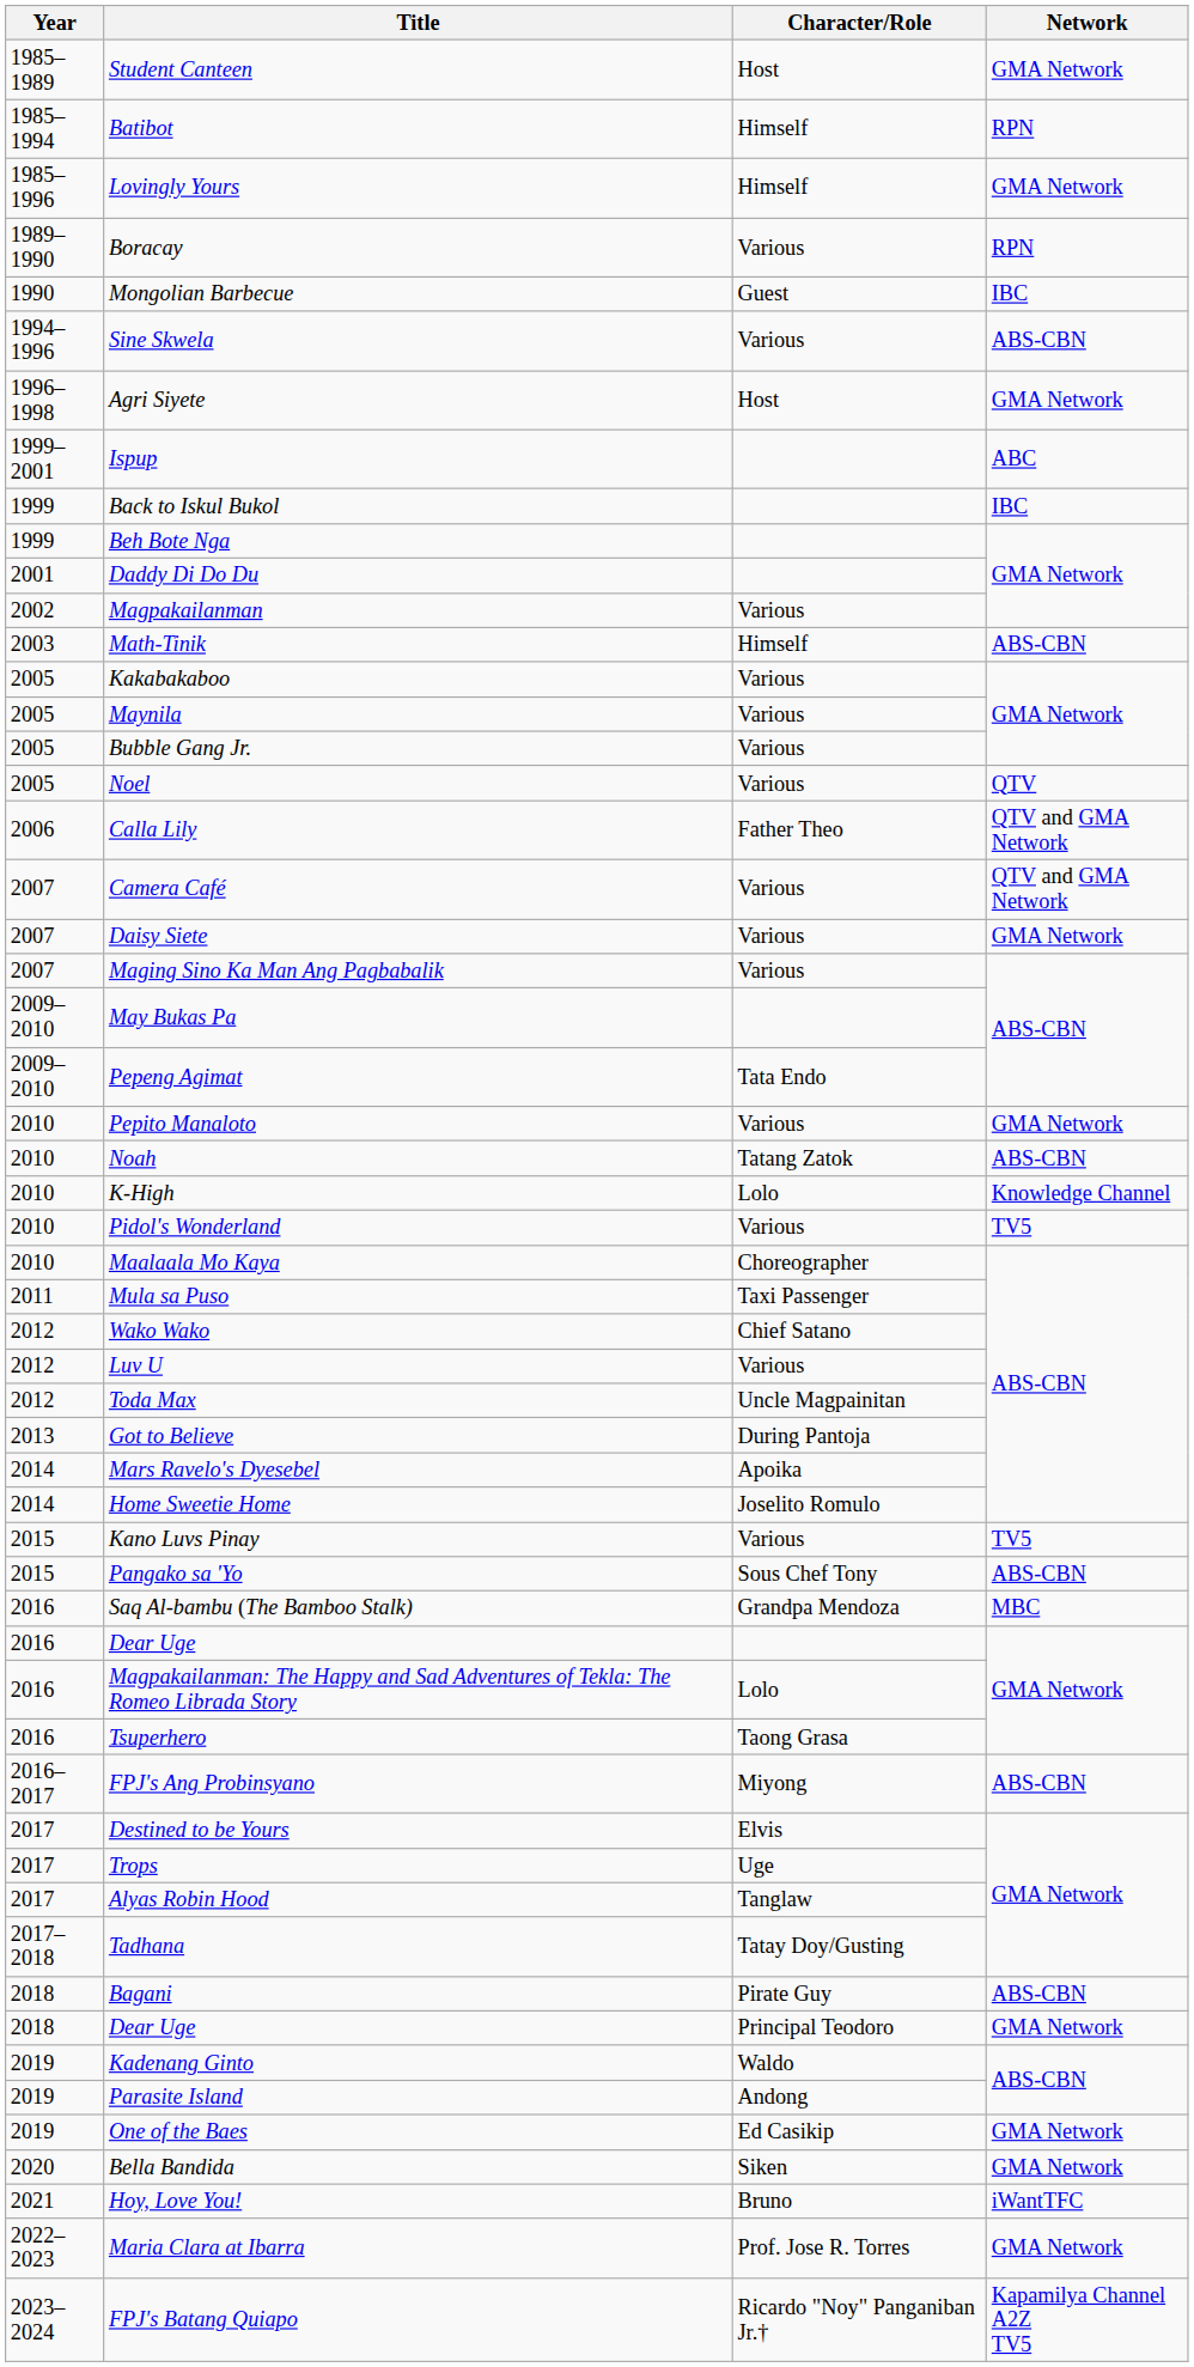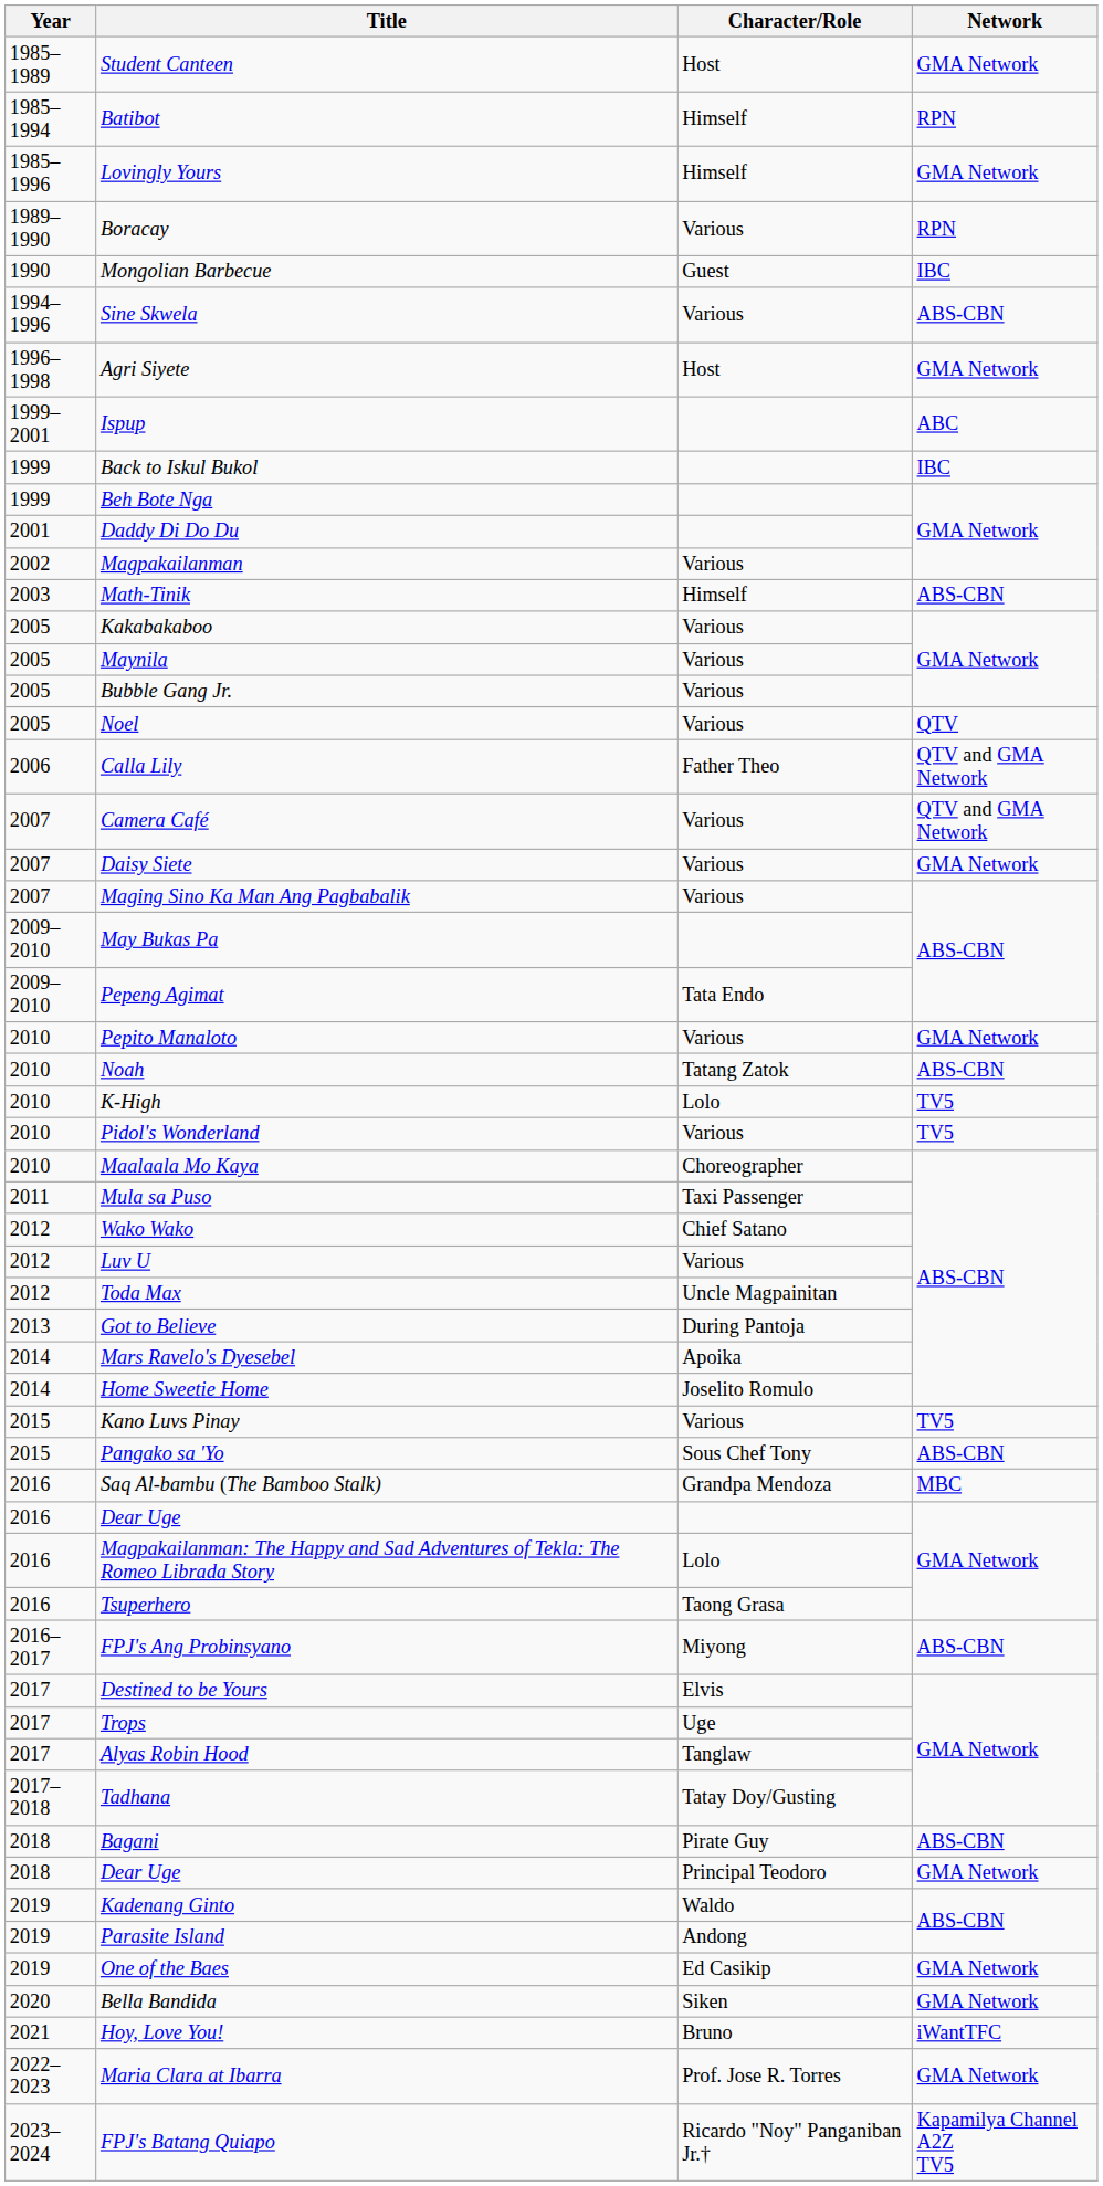 <table class="wikitable sortable">
 <tr>
 <th>Year</th>
 <th>Title</th>
 <th>Character/Role</th>
 <th>Network</th>
 </tr>
 <tr>
 <td>1985–1989</td>
 <td><em><a href='#'>Student Canteen</a></em></td>
 <td>Host</td>
 <td><a href='#'>GMA Network</a></td>
 </tr>
 <tr>
 <td>1985–1994</td>
 <td><em><a href='#'>Batibot</a></em></td>
 <td>Himself</td>
 <td><a href='#'>RPN</a></td>
 </tr>
 <tr>
 <td>1985–1996</td>
 <td><em><a href='#'>Lovingly Yours</a></em></td>
 <td>Himself</td>
 <td><a href='#'>GMA Network</a></td>
 </tr>
 <tr>
 <td>1989–1990</td>
 <td><em>Boracay</em></td>
 <td>Various</td>
 <td><a href='#'>RPN</a></td>
 </tr>
 <tr>
 <td>1990</td>
 <td><em>Mongolian Barbecue</em></td>
 <td>Guest</td>
 <td><a href='#'>IBC</a></td>
 </tr>
 <tr>
 <td>1994–1996</td>
 <td><em><a href='#'>Sine Skwela</a></em></td>
 <td>Various</td>
 <td><a href='#'>ABS-CBN</a></td>
 </tr>
 <tr>
 <td>1996–1998</td>
 <td><em>Agri Siyete</em></td>
 <td>Host</td>
 <td><a href='#'>GMA Network</a></td>
 </tr>
 <tr>
 <td>1999–2001</td>
 <td><em><a href='#'>Ispup</a></em></td>
 <td></td>
 <td><a href='#'>ABC</a></td>
 </tr>
 <tr>
 <td>1999</td>
 <td><em>Back to Iskul Bukol</em></td>
 <td></td>
 <td><a href='#'>IBC</a></td>
 </tr>
 <tr>
 <td>1999</td>
 <td><em><a href='#'>Beh Bote Nga</a></em></td>
 <td></td>
 <td rowspan="3"><a href='#'>GMA Network</a></td>
 </tr>
 <tr>
 <td>2001</td>
 <td><em><a href='#'>Daddy Di Do Du</a></em></td>
 <td></td>
 </tr>
 <tr>
 <td>2002</td>
 <td><em><a href='#'>Magpakailanman</a></em></td>
 <td>Various</td>
 </tr>
 <tr>
 <td>2003</td>
 <td><em><a href='#'>Math-Tinik</a></em></td>
 <td>Himself</td>
 <td><a href='#'>ABS-CBN</a></td>
 </tr>
 <tr>
 <td>2005</td>
 <td><em>Kakabakaboo</em></td>
 <td>Various</td>
 <td rowspan="3"><a href='#'>GMA Network</a></td>
 </tr>
 <tr>
 <td>2005</td>
 <td><em><a href='#'>Maynila</a></em></td>
 <td>Various</td>
 </tr>
 <tr>
 <td>2005</td>
 <td><em>Bubble Gang Jr.</em></td>
 <td>Various</td>
 </tr>
 <tr>
 <td>2005</td>
 <td><em><a href='#'>Noel</a></em></td>
 <td>Various</td>
 <td><a href='#'>QTV</a></td>
 </tr>
 <tr>
 <td>2006</td>
 <td><em><a href='#'>Calla Lily</a></em></td>
 <td>Father Theo</td>
 <td><a href='#'>QTV</a> and <a href='#'>GMA Network</a></td>
 </tr>
 <tr>
 <td>2007</td>
 <td><em><a href='#'>Camera Café</a></em></td>
 <td>Various</td>
 <td><a href='#'>QTV</a> and <a href='#'>GMA Network</a></td>
 </tr>
 <tr>
 <td>2007</td>
 <td><em><a href='#'>Daisy Siete</a></em></td>
 <td>Various</td>
 <td><a href='#'>GMA Network</a></td>
 </tr>
 <tr>
 <td>2007</td>
 <td><em><a href='#'>Maging Sino Ka Man Ang Pagbabalik</a></em></td>
 <td>Various</td>
 <td rowspan="3"><a href='#'>ABS-CBN</a></td>
 </tr>
 <tr>
 <td>2009–2010</td>
 <td><em><a href='#'>May Bukas Pa</a></em></td>
 <td></td>
 </tr>
 <tr>
 <td>2009–2010</td>
 <td><em><a href='#'>Pepeng Agimat</a></em></td>
 <td>Tata Endo</td>
 </tr>
 <tr>
 <td>2010</td>
 <td><em><a href='#'>Pepito Manaloto</a></em></td>
 <td>Various</td>
 <td><a href='#'>GMA Network</a></td>
 </tr>
 <tr>
 <td>2010</td>
 <td><em><a href='#'>Noah</a></em></td>
 <td>Tatang Zatok</td>
 <td><a href='#'>ABS-CBN</a></td>
 </tr>
 <tr>
 <td>2010</td>
 <td><em>K-High</em></td>
 <td>Lolo</td>
-<td><a href='#'>Knowledge Channel</a></td>
+<td><a href='#'>TV5</a></td>
 </tr>
 <tr>
 <td>2010</td>
 <td><em><a href='#'>Pidol's Wonderland</a></em></td>
 <td>Various</td>
 <td><a href='#'>TV5</a></td>
 </tr>
 <tr>
 <td>2010</td>
 <td><em><a href='#'>Maalaala Mo Kaya</a></em></td>
 <td>Choreographer</td>
 <td rowspan="8"><a href='#'>ABS-CBN</a></td>
 </tr>
 <tr>
 <td>2011</td>
 <td><em><a href='#'>Mula sa Puso</a></em></td>
 <td>Taxi Passenger</td>
 </tr>
 <tr>
 <td>2012</td>
 <td><em><a href='#'>Wako Wako</a></em></td>
 <td>Chief Satano</td>
 </tr>
 <tr>
 <td>2012</td>
 <td><em><a href='#'>Luv U</a></em></td>
 <td>Various</td>
 </tr>
 <tr>
 <td>2012</td>
 <td><em><a href='#'>Toda Max</a></em></td>
 <td>Uncle Magpainitan</td>
 </tr>
 <tr>
 <td>2013</td>
 <td><em><a href='#'>Got to Believe</a></em></td>
 <td>During Pantoja</td>
 </tr>
 <tr>
 <td>2014</td>
 <td><em><a href='#'>Mars Ravelo's Dyesebel</a></em></td>
 <td>Apoika</td>
 </tr>
 <tr>
 <td>2014</td>
 <td><em><a href='#'>Home Sweetie Home</a></em></td>
 <td>Joselito Romulo</td>
 </tr>
 <tr>
 <td>2015</td>
 <td><em>Kano Luvs Pinay</em></td>
 <td>Various</td>
 <td><a href='#'>TV5</a></td>
 </tr>
 <tr>
 <td>2015</td>
 <td><em><a href='#'>Pangako sa 'Yo</a></em></td>
 <td>Sous Chef Tony</td>
 <td><a href='#'>ABS-CBN</a></td>
 </tr>
 <tr>
 <td>2016</td>
 <td><em>Saq Al-bambu</em> (<em>The Bamboo Stalk)</em></td>
 <td>Grandpa Mendoza</td>
 <td><a href='#'>MBC</a></td>
 </tr>
 <tr>
 <td>2016</td>
 <td><em><a href='#'>Dear Uge</a></em></td>
 <td></td>
 <td rowspan="3"><a href='#'>GMA Network</a></td>
 </tr>
 <tr>
 <td>2016</td>
 <td><em><a href='#'>Magpakailanman: The Happy and Sad Adventures of Tekla: The Romeo Librada Story</a></em></td>
 <td>Lolo</td>
 </tr>
 <tr>
 <td>2016</td>
 <td><em><a href='#'>Tsuperhero</a></em></td>
 <td>Taong Grasa</td>
 </tr>
 <tr>
 <td>2016–2017</td>
 <td><em><a href='#'>FPJ's Ang Probinsyano</a></em></td>
 <td>Miyong</td>
 <td><a href='#'>ABS-CBN</a></td>
 </tr>
 <tr>
 <td>2017</td>
 <td><em><a href='#'>Destined to be Yours</a></em></td>
 <td>Elvis</td>
 <td rowspan="4"><a href='#'>GMA Network</a></td>
 </tr>
 <tr>
 <td>2017</td>
 <td><em><a href='#'>Trops</a></em></td>
 <td>Uge</td>
 </tr>
 <tr>
 <td>2017</td>
 <td><em><a href='#'>Alyas Robin Hood</a></em></td>
 <td>Tanglaw</td>
 </tr>
 <tr>
 <td>2017–2018</td>
 <td><em><a href='#'>Tadhana</a></em></td>
 <td>Tatay Doy/Gusting</td>
 </tr>
 <tr>
 <td>2018</td>
 <td><em><a href='#'>Bagani</a></em></td>
 <td>Pirate Guy</td>
 <td><a href='#'>ABS-CBN</a></td>
 </tr>
 <tr>
 <td>2018</td>
 <td><em><a href='#'>Dear Uge</a></em></td>
 <td>Principal Teodoro</td>
 <td><a href='#'>GMA Network</a></td>
 </tr>
 <tr>
 <td>2019</td>
 <td><em><a href='#'>Kadenang Ginto</a></em></td>
 <td>Waldo</td>
 <td rowspan="2"><a href='#'>ABS-CBN</a></td>
 </tr>
 <tr>
 <td>2019</td>
 <td><em><a href='#'>Parasite Island</a></em></td>
 <td>Andong</td>
 </tr>
 <tr>
 <td>2019</td>
 <td><em><a href='#'>One of the Baes</a></em></td>
 <td>Ed Casikip</td>
 <td><a href='#'>GMA Network</a></td>
 </tr>
 <tr>
 <td>2020</td>
 <td><em>Bella Bandida</em></td>
 <td>Siken</td>
 <td><a href='#'>GMA Network</a></td>
 </tr>
 <tr>
 <td>2021</td>
 <td><em><a href='#'>Hoy, Love You!</a></em></td>
 <td>Bruno</td>
 <td><a href='#'>iWantTFC</a></td>
 </tr>
 <tr>
 <td>2022–2023</td>
 <td><em><a href='#'>Maria Clara at Ibarra</a></em></td>
 <td>Prof. Jose R. Torres</td>
 <td><a href='#'>GMA Network</a></td>
 </tr>
 <tr>
 <td>2023–2024</td>
 <td><em><a href='#'>FPJ's Batang Quiapo</a></em></td>
 <td>Ricardo "Noy" Panganiban Jr.†</td>
 <td><a href='#'>Kapamilya Channel</a><br><a href='#'>A2Z</a><br><a href='#'>TV5</a></td>
 </tr>
 </table>
